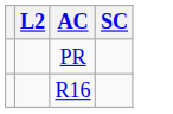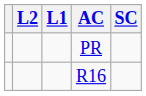 <table class="wikitable" style="text-align:center;">
 <tr>
 <th></th>
 <th><a href='#'>L2</a></th>
+<th><a href='#'>L1</a></th>
 <th><a href='#'>AC</a></th>
 <th><a href='#'>SC</a></th>
 </tr>
 <tr>
 <td></td>
 <td></td>
+<td><a href='#'></a></td>
 <td><a href='#'>PR</a></td>
 <td></td>
 </tr>
 <tr>
 <td></td>
 <td><a href='#'></a></td>
+<td></td>
 <td><a href='#'>R16</a></td>
 <td></td>
 </tr>
 </table>
